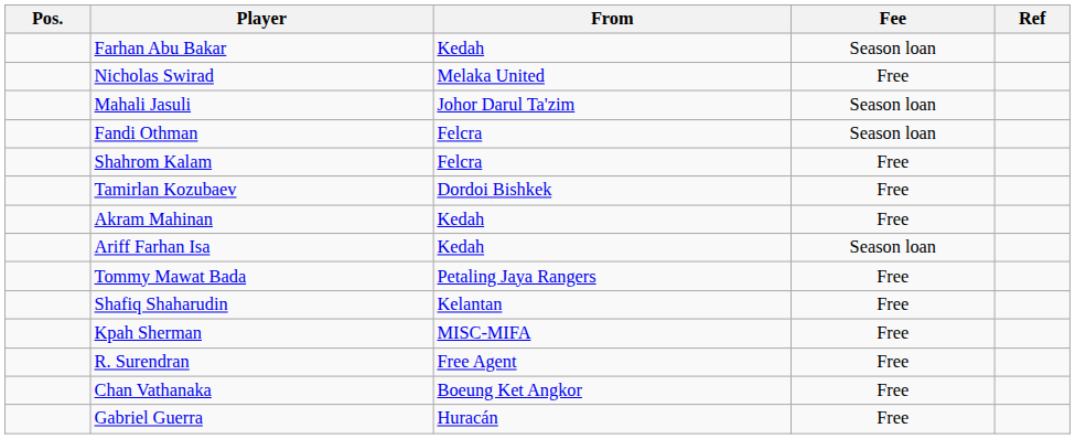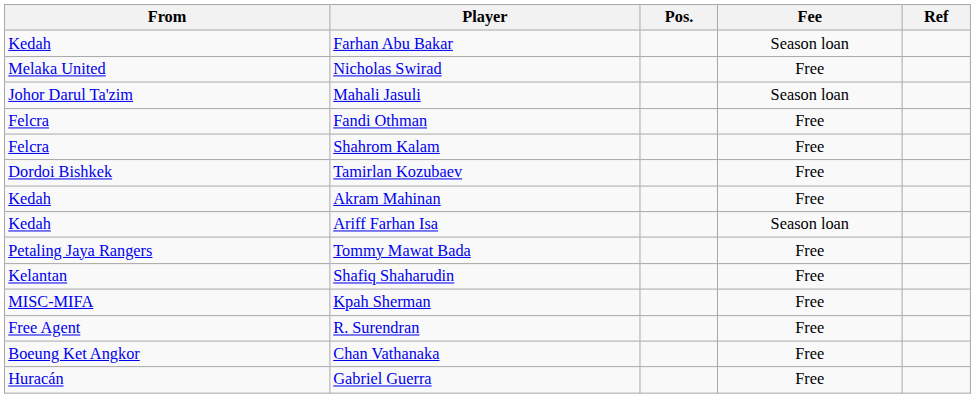 <table class="wikitable" style="text-align:center;width:75%;">
 <tr>
+<th>From</th>
+<th>Player</th>
 <th>Pos.</th>
-<th>Player</th>
-<th>From</th>
 <th>Fee</th>
 <th>Ref</th>
 </tr>
 <tr>
+<td align=left> <a href='#'>Kedah</a></td>
+<td align=left> <a href='#'>Farhan Abu Bakar</a></td>
 <td></td>
-<td align=left> <a href='#'>Farhan Abu Bakar</a></td>
-<td align=left> <a href='#'>Kedah</a></td>
 <td>Season loan</td>
 <td></td>
 </tr>
 <tr>
+<td align=left> <a href='#'>Melaka United</a></td>
+<td align=left> <a href='#'>Nicholas Swirad</a></td>
 <td></td>
-<td align=left> <a href='#'>Nicholas Swirad</a></td>
-<td align=left> <a href='#'>Melaka United</a></td>
 <td>Free</td>
 <td></td>
 </tr>
 <tr>
+<td align=left> <a href='#'>Johor Darul Ta'zim</a></td>
+<td align=left> <a href='#'>Mahali Jasuli</a></td>
 <td></td>
-<td align=left> <a href='#'>Mahali Jasuli</a></td>
-<td align=left> <a href='#'>Johor Darul Ta'zim</a></td>
 <td>Season loan</td>
 <td></td>
 </tr>
 <tr>
+<td align=left> <a href='#'>Felcra</a></td>
+<td align=left> <a href='#'>Fandi Othman</a></td>
 <td></td>
-<td align=left> <a href='#'>Fandi Othman</a></td>
+<td>Free</td>
+<td></td>
+</tr>
+<tr>
 <td align=left> <a href='#'>Felcra</a></td>
+<td align=left> <a href='#'>Shahrom Kalam</a></td>
+<td></td>
+<td>Free</td>
+<td></td>
+</tr>
+<tr>
+<td align=left> <a href='#'>Dordoi Bishkek</a></td>
+<td align=left> <a href='#'>Tamirlan Kozubaev</a></td>
+<td></td>
+<td>Free</td>
+<td></td>
+</tr>
+<tr>
+<td align=left> <a href='#'>Kedah</a></td>
+<td align=left> <a href='#'>Akram Mahinan</a></td>
+<td></td>
+<td>Free</td>
+<td></td>
+</tr>
+<tr>
+<td align=left> <a href='#'>Kedah</a></td>
+<td align=left> <a href='#'>Ariff Farhan Isa</a></td>
+<td></td>
 <td>Season loan</td>
 <td></td>
 </tr>
 <tr>
+<td align=left> <a href='#'>Petaling Jaya Rangers</a></td>
+<td align=left> <a href='#'>Tommy Mawat Bada</a></td>
 <td></td>
-<td align=left> <a href='#'>Shahrom Kalam</a></td>
-<td align=left> <a href='#'>Felcra</a></td>
 <td>Free</td>
 <td></td>
 </tr>
 <tr>
+<td align=left> <a href='#'>Kelantan</a></td>
+<td align=left> <a href='#'>Shafiq Shaharudin</a></td>
 <td></td>
-<td align=left> <a href='#'>Tamirlan Kozubaev</a></td>
-<td align=left> <a href='#'>Dordoi Bishkek</a></td>
 <td>Free</td>
 <td></td>
 </tr>
 <tr>
+<td align=left> <a href='#'>MISC-MIFA</a></td>
+<td align=left> <a href='#'>Kpah Sherman</a></td>
 <td></td>
-<td align=left> <a href='#'>Akram Mahinan</a></td>
-<td align=left> <a href='#'>Kedah</a></td>
 <td>Free</td>
 <td></td>
 </tr>
 <tr>
+<td align=left><a href='#'>Free Agent</a></td>
+<td align=left> <a href='#'>R. Surendran</a></td>
 <td></td>
-<td align=left> <a href='#'>Ariff Farhan Isa</a></td>
-<td align=left> <a href='#'>Kedah</a></td>
-<td>Season loan</td>
-<td></td>
-</tr>
-<tr>
-<td></td>
-<td align=left> <a href='#'>Tommy Mawat Bada</a></td>
-<td align=left> <a href='#'>Petaling Jaya Rangers</a></td>
 <td>Free</td>
 <td></td>
 </tr>
 <tr>
+<td align=left> <a href='#'>Boeung Ket Angkor</a></td>
+<td align=left> <a href='#'>Chan Vathanaka</a></td>
 <td></td>
-<td align=left> <a href='#'>Shafiq Shaharudin</a></td>
-<td align=left> <a href='#'>Kelantan</a></td>
 <td>Free</td>
 <td></td>
 </tr>
 <tr>
+<td align=left> <a href='#'>Huracán</a></td>
+<td align=left> <a href='#'>Gabriel Guerra</a></td>
 <td></td>
-<td align=left> <a href='#'>Kpah Sherman</a></td>
-<td align=left> <a href='#'>MISC-MIFA</a></td>
-<td>Free</td>
-<td></td>
-</tr>
-<tr>
-<td></td>
-<td align=left> <a href='#'>R. Surendran</a></td>
-<td align=left><a href='#'>Free Agent</a></td>
-<td>Free</td>
-<td></td>
-</tr>
-<tr>
-<td></td>
-<td align=left> <a href='#'>Chan Vathanaka</a></td>
-<td align=left> <a href='#'>Boeung Ket Angkor</a></td>
-<td>Free</td>
-<td></td>
-</tr>
-<tr>
-<td></td>
-<td align=left> <a href='#'>Gabriel Guerra</a></td>
-<td align=left> <a href='#'>Huracán</a></td>
 <td>Free</td>
 <td></td>
 </tr>
 </table>
